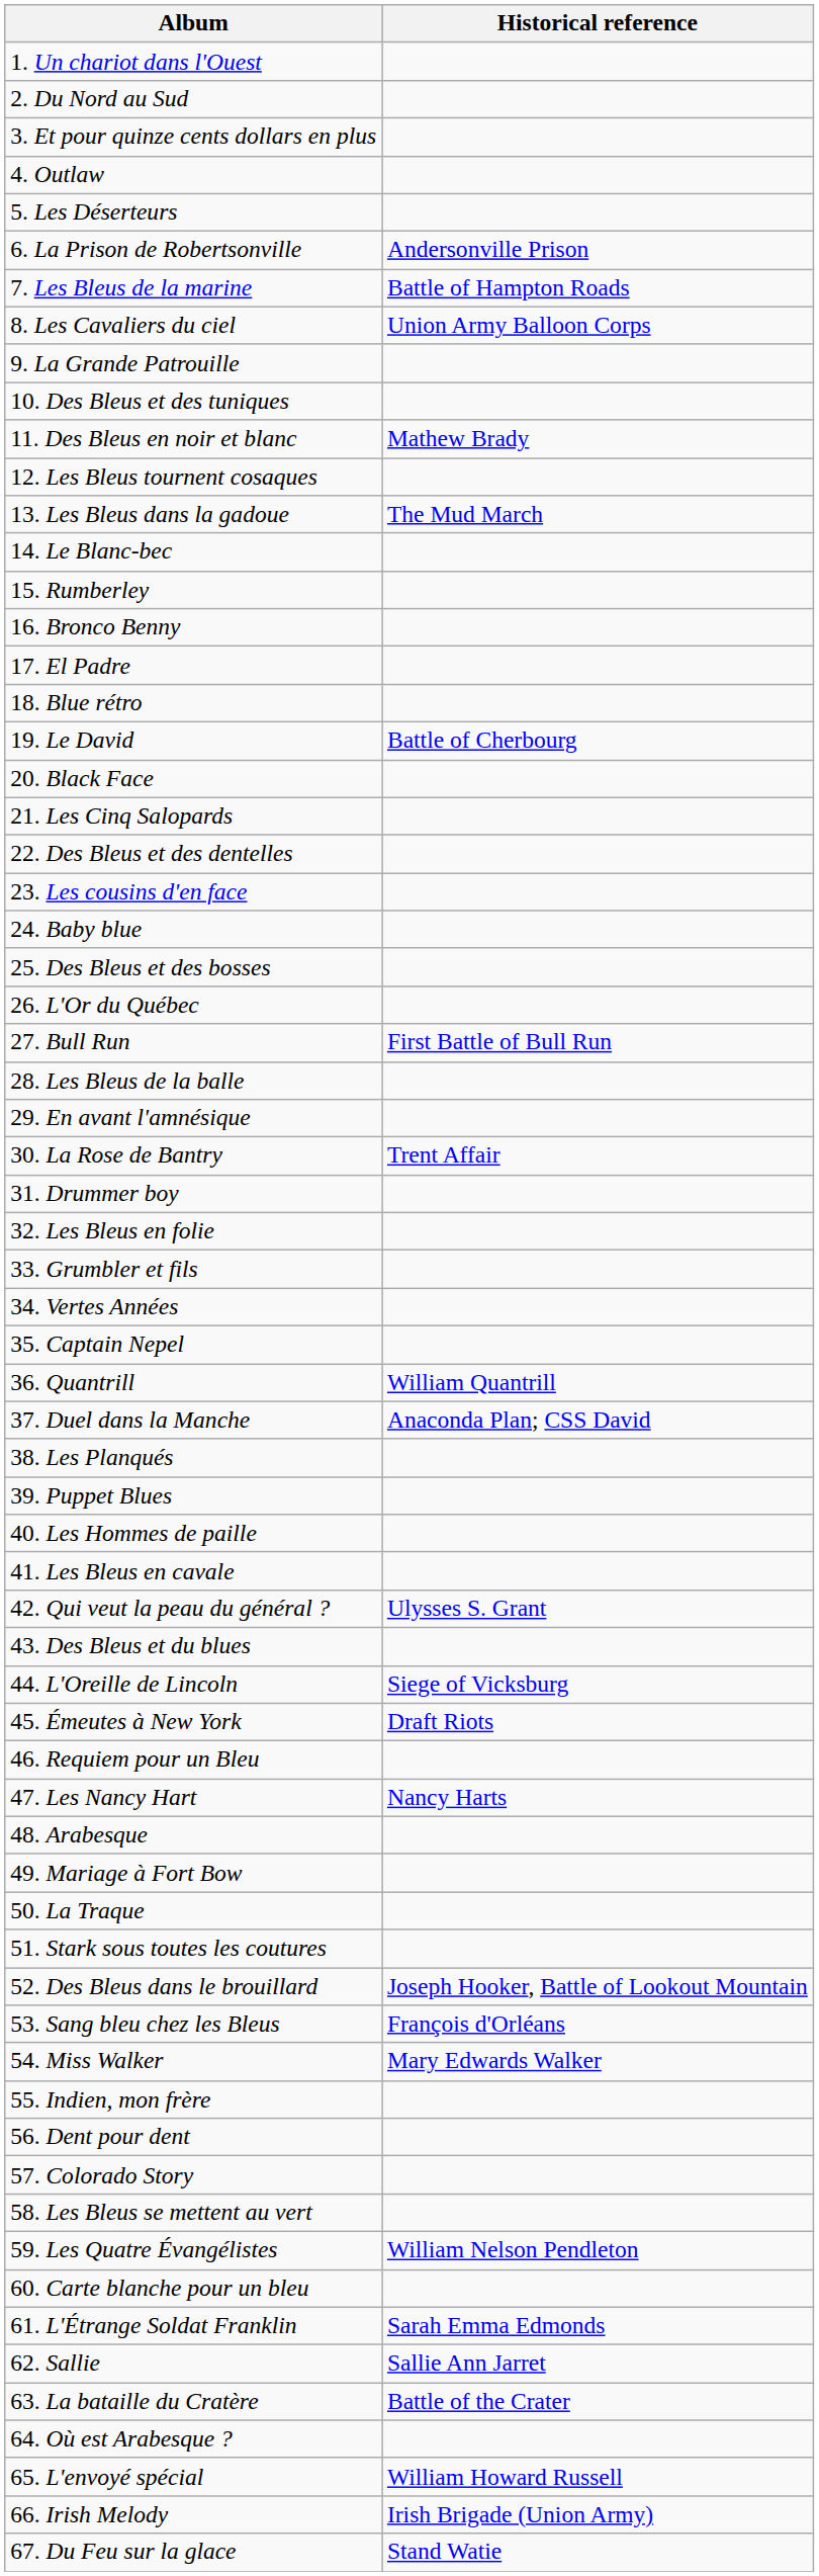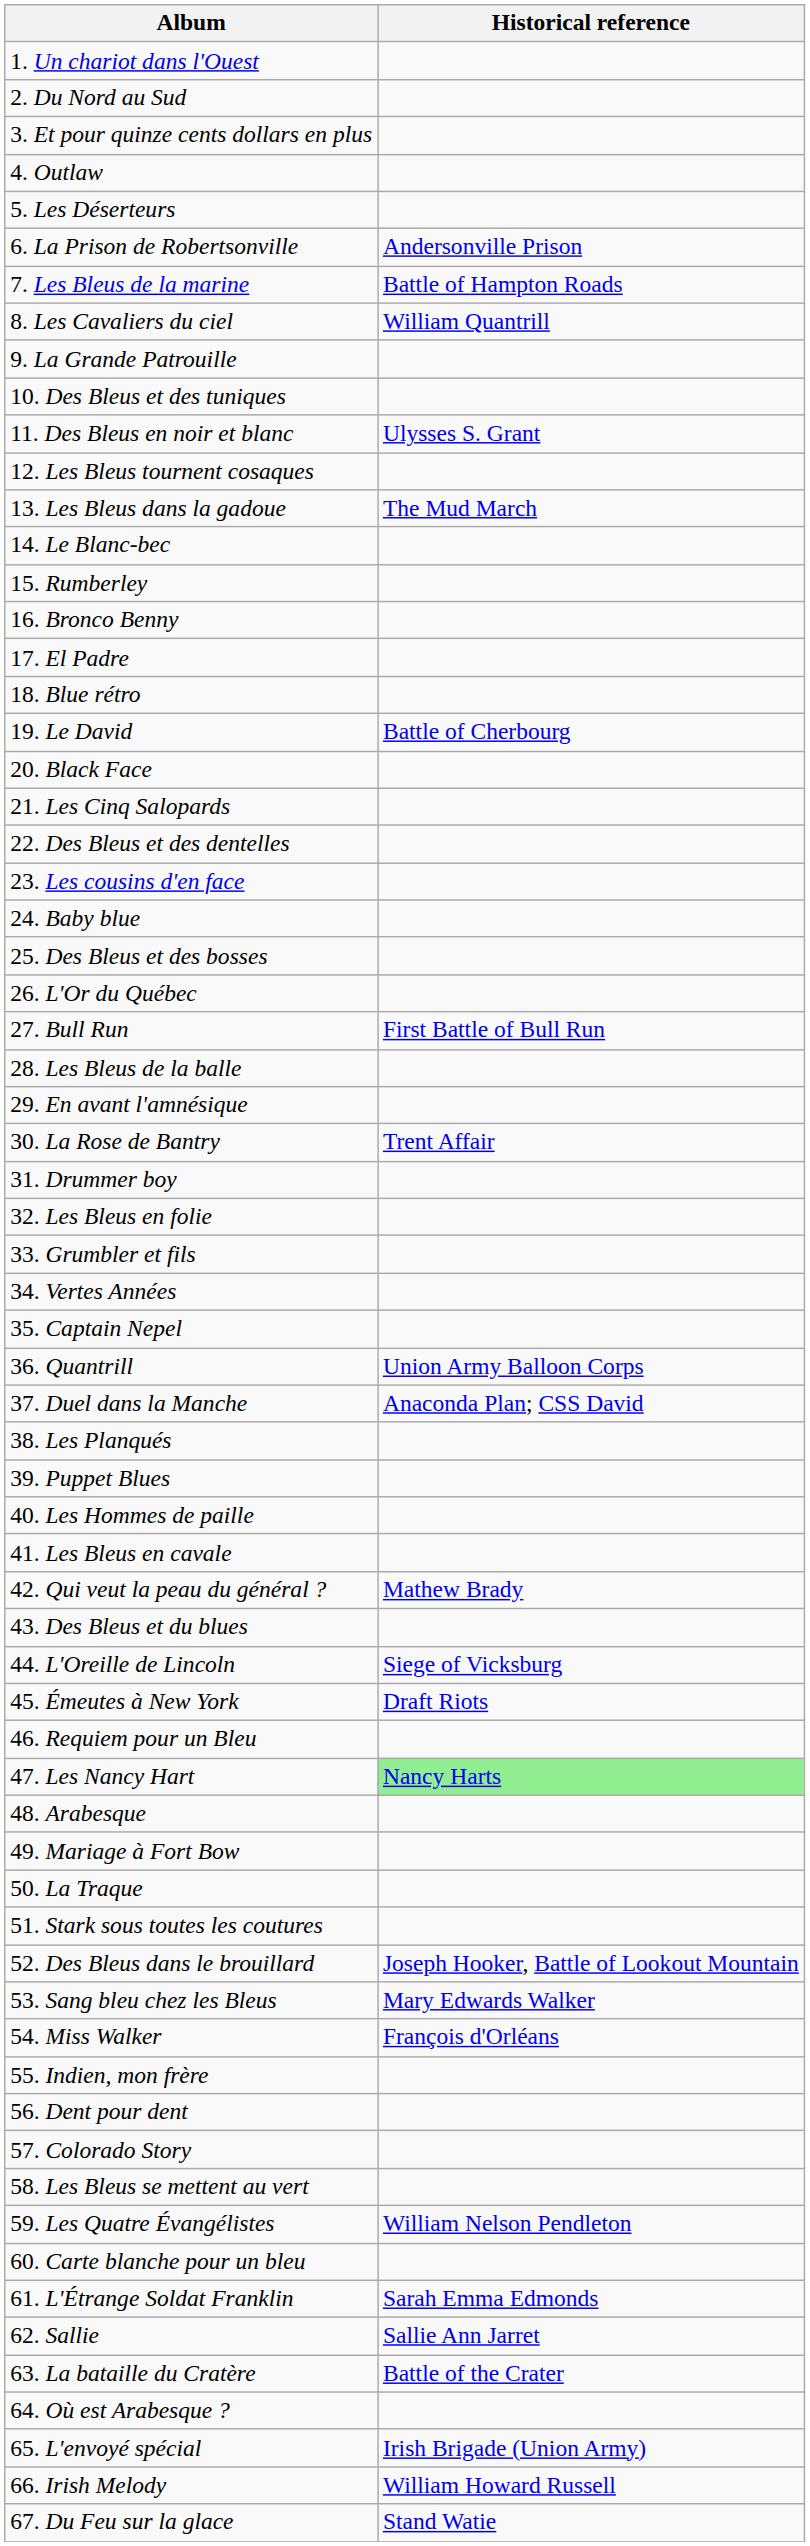 <table class="wikitable centre" style="text-align:left;">
 <tr>
 <th scope="col">Album</th>
 <th>Historical reference</th>
 </tr>
 <tr>
 <td>1. <em><a href='#'>Un chariot dans l'Ouest</a></em></td>
 <td></td>
 </tr>
 <tr>
 <td>2. <em>Du Nord au Sud</em></td>
 <td></td>
 </tr>
 <tr>
 <td>3. <em>Et pour quinze cents dollars en plus</em></td>
 <td></td>
 </tr>
 <tr>
 <td>4. <em>Outlaw</em></td>
 <td></td>
 </tr>
 <tr>
 <td>5. <em>Les Déserteurs</em></td>
 <td></td>
 </tr>
 <tr>
 <td>6. <em>La Prison de Robertsonville</em></td>
 <td><a href='#'>Andersonville Prison</a></td>
 </tr>
 <tr>
 <td>7. <em><a href='#'>Les Bleus de la marine</a></em></td>
 <td><a href='#'>Battle of Hampton Roads</a></td>
 </tr>
 <tr>
 <td>8. <em>Les Cavaliers du ciel</em></td>
-<td><a href='#'>Union Army Balloon Corps</a></td>
+<td><a href='#'>William Quantrill</a></td>
 </tr>
 <tr>
 <td>9. <em>La Grande Patrouille</em></td>
 <td></td>
 </tr>
 <tr>
 <td>10. <em>Des Bleus et des tuniques</em></td>
 <td></td>
 </tr>
 <tr>
 <td>11. <em>Des Bleus en noir et blanc</em></td>
-<td><a href='#'>Mathew Brady</a></td>
+<td><a href='#'>Ulysses S. Grant</a></td>
 </tr>
 <tr>
 <td>12. <em>Les Bleus tournent cosaques</em></td>
 <td></td>
 </tr>
 <tr>
 <td>13. <em>Les Bleus dans la gadoue</em></td>
 <td><a href='#'>The Mud March</a></td>
 </tr>
 <tr>
 <td>14. <em>Le Blanc-bec</em></td>
 <td></td>
 </tr>
 <tr>
 <td>15. <em>Rumberley</em></td>
 <td></td>
 </tr>
 <tr>
 <td>16. <em>Bronco Benny</em></td>
 <td></td>
 </tr>
 <tr>
 <td>17. <em>El Padre</em></td>
 <td></td>
 </tr>
 <tr>
 <td>18. <em>Blue rétro</em></td>
 <td></td>
 </tr>
 <tr>
 <td>19. <em>Le David</em></td>
 <td><a href='#'>Battle of Cherbourg</a></td>
 </tr>
 <tr>
 <td>20. <em>Black Face</em></td>
 <td></td>
 </tr>
 <tr>
 <td>21. <em>Les Cinq Salopards</em></td>
 <td></td>
 </tr>
 <tr>
 <td>22. <em>Des Bleus et des dentelles</em></td>
 <td></td>
 </tr>
 <tr>
 <td>23. <em><a href='#'>Les cousins d'en face</a></em></td>
 <td></td>
 </tr>
 <tr>
 <td>24. <em>Baby blue</em></td>
 <td></td>
 </tr>
 <tr>
 <td>25. <em>Des Bleus et des bosses</em></td>
 <td></td>
 </tr>
 <tr>
 <td>26. <em>L'Or du Québec</em></td>
 <td></td>
 </tr>
 <tr>
 <td>27. <em>Bull Run</em></td>
 <td><a href='#'>First Battle of Bull Run</a></td>
 </tr>
 <tr>
 <td>28. <em>Les Bleus de la balle</em></td>
 <td></td>
 </tr>
 <tr>
 <td>29. <em>En avant l'amnésique</em></td>
 <td></td>
 </tr>
 <tr>
 <td>30. <em>La Rose de Bantry</em></td>
 <td><a href='#'>Trent Affair</a></td>
 </tr>
 <tr>
 <td>31. <em>Drummer boy</em></td>
 <td></td>
 </tr>
 <tr>
 <td>32. <em>Les Bleus en folie</em></td>
 <td></td>
 </tr>
 <tr>
 <td>33. <em>Grumbler et fils</em></td>
 <td></td>
 </tr>
 <tr>
 <td>34. <em>Vertes Années</em></td>
 <td></td>
 </tr>
 <tr>
 <td>35. <em>Captain Nepel</em></td>
 <td></td>
 </tr>
 <tr>
 <td>36. <em>Quantrill</em></td>
-<td><a href='#'>William Quantrill</a></td>
+<td><a href='#'>Union Army Balloon Corps</a></td>
 </tr>
 <tr>
 <td>37. <em>Duel dans la Manche</em></td>
 <td><a href='#'>Anaconda Plan</a>; <a href='#'>CSS David</a></td>
 </tr>
 <tr>
 <td>38. <em>Les Planqués</em></td>
 <td></td>
 </tr>
 <tr>
 <td>39. <em>Puppet Blues</em></td>
 <td></td>
 </tr>
 <tr>
 <td>40. <em>Les Hommes de paille</em></td>
 <td></td>
 </tr>
 <tr>
 <td>41. <em>Les Bleus en cavale</em></td>
 <td></td>
 </tr>
 <tr>
 <td>42. <em>Qui veut la peau du général ?</em></td>
-<td><a href='#'>Ulysses S. Grant</a></td>
+<td><a href='#'>Mathew Brady</a></td>
 </tr>
 <tr>
 <td>43. <em>Des Bleus et du blues</em></td>
 <td></td>
 </tr>
 <tr>
 <td>44. <em>L'Oreille de Lincoln</em></td>
 <td><a href='#'>Siege of Vicksburg</a></td>
 </tr>
 <tr>
 <td>45. <em>Émeutes à New York</em></td>
 <td><a href='#'>Draft Riots</a></td>
 </tr>
 <tr>
 <td>46. <em>Requiem pour un Bleu</em></td>
 <td></td>
 </tr>
 <tr>
 <td>47. <em>Les Nancy Hart</em></td>
-<td><a href='#'>Nancy Harts</a></td>
+<td style="background: lightgreen;"><a href='#'>Nancy Harts</a></td>
 </tr>
 <tr>
 <td>48. <em>Arabesque</em></td>
 <td></td>
 </tr>
 <tr>
 <td>49. <em>Mariage à Fort Bow</em></td>
 <td></td>
 </tr>
 <tr>
 <td>50. <em>La Traque</em></td>
 <td></td>
 </tr>
 <tr>
 <td>51. <em>Stark sous toutes les coutures</em></td>
 <td></td>
 </tr>
 <tr>
 <td>52. <em>Des Bleus dans le brouillard</em></td>
 <td><a href='#'>Joseph Hooker</a>, <a href='#'>Battle of Lookout Mountain</a></td>
 </tr>
 <tr>
 <td>53. <em>Sang bleu chez les Bleus</em></td>
-<td><a href='#'>François d'Orléans</a></td>
+<td><a href='#'>Mary Edwards Walker</a></td>
 </tr>
 <tr>
 <td>54. <em>Miss Walker</em></td>
-<td><a href='#'>Mary Edwards Walker</a></td>
+<td><a href='#'>François d'Orléans</a></td>
 </tr>
 <tr>
 <td>55. <em>Indien, mon frère</em></td>
 <td></td>
 </tr>
 <tr>
 <td>56. <em>Dent pour dent</em></td>
 <td></td>
 </tr>
 <tr>
 <td>57. <em>Colorado Story</em></td>
 <td></td>
 </tr>
 <tr>
 <td>58. <em>Les Bleus se mettent au vert</em></td>
 <td></td>
 </tr>
 <tr>
 <td>59. <em>Les Quatre Évangélistes</em></td>
 <td><a href='#'>William Nelson Pendleton</a></td>
 </tr>
 <tr>
 <td>60. <em>Carte blanche pour un bleu</em></td>
 <td></td>
 </tr>
 <tr>
 <td>61. <em>L'Étrange Soldat Franklin</em></td>
 <td><a href='#'>Sarah Emma Edmonds</a></td>
 </tr>
 <tr>
 <td>62. <em>Sallie</em></td>
 <td><a href='#'>Sallie Ann Jarret</a></td>
 </tr>
 <tr>
 <td>63. <em>La bataille du Cratère</em></td>
 <td><a href='#'>Battle of the Crater</a></td>
 </tr>
 <tr>
 <td>64. <em>Où est Arabesque ?</em></td>
 <td></td>
 </tr>
 <tr>
 <td>65. <em>L'envoyé spécial</em></td>
-<td><a href='#'>William Howard Russell</a></td>
+<td><a href='#'>Irish Brigade (Union Army)</a></td>
 </tr>
 <tr>
 <td>66. <em>Irish Melody</em></td>
-<td><a href='#'>Irish Brigade (Union Army)</a></td>
+<td><a href='#'>William Howard Russell</a></td>
 </tr>
 <tr>
 <td>67. <em>Du Feu sur la glace</em></td>
 <td><a href='#'>Stand Watie</a></td>
 </tr>
 </table>
